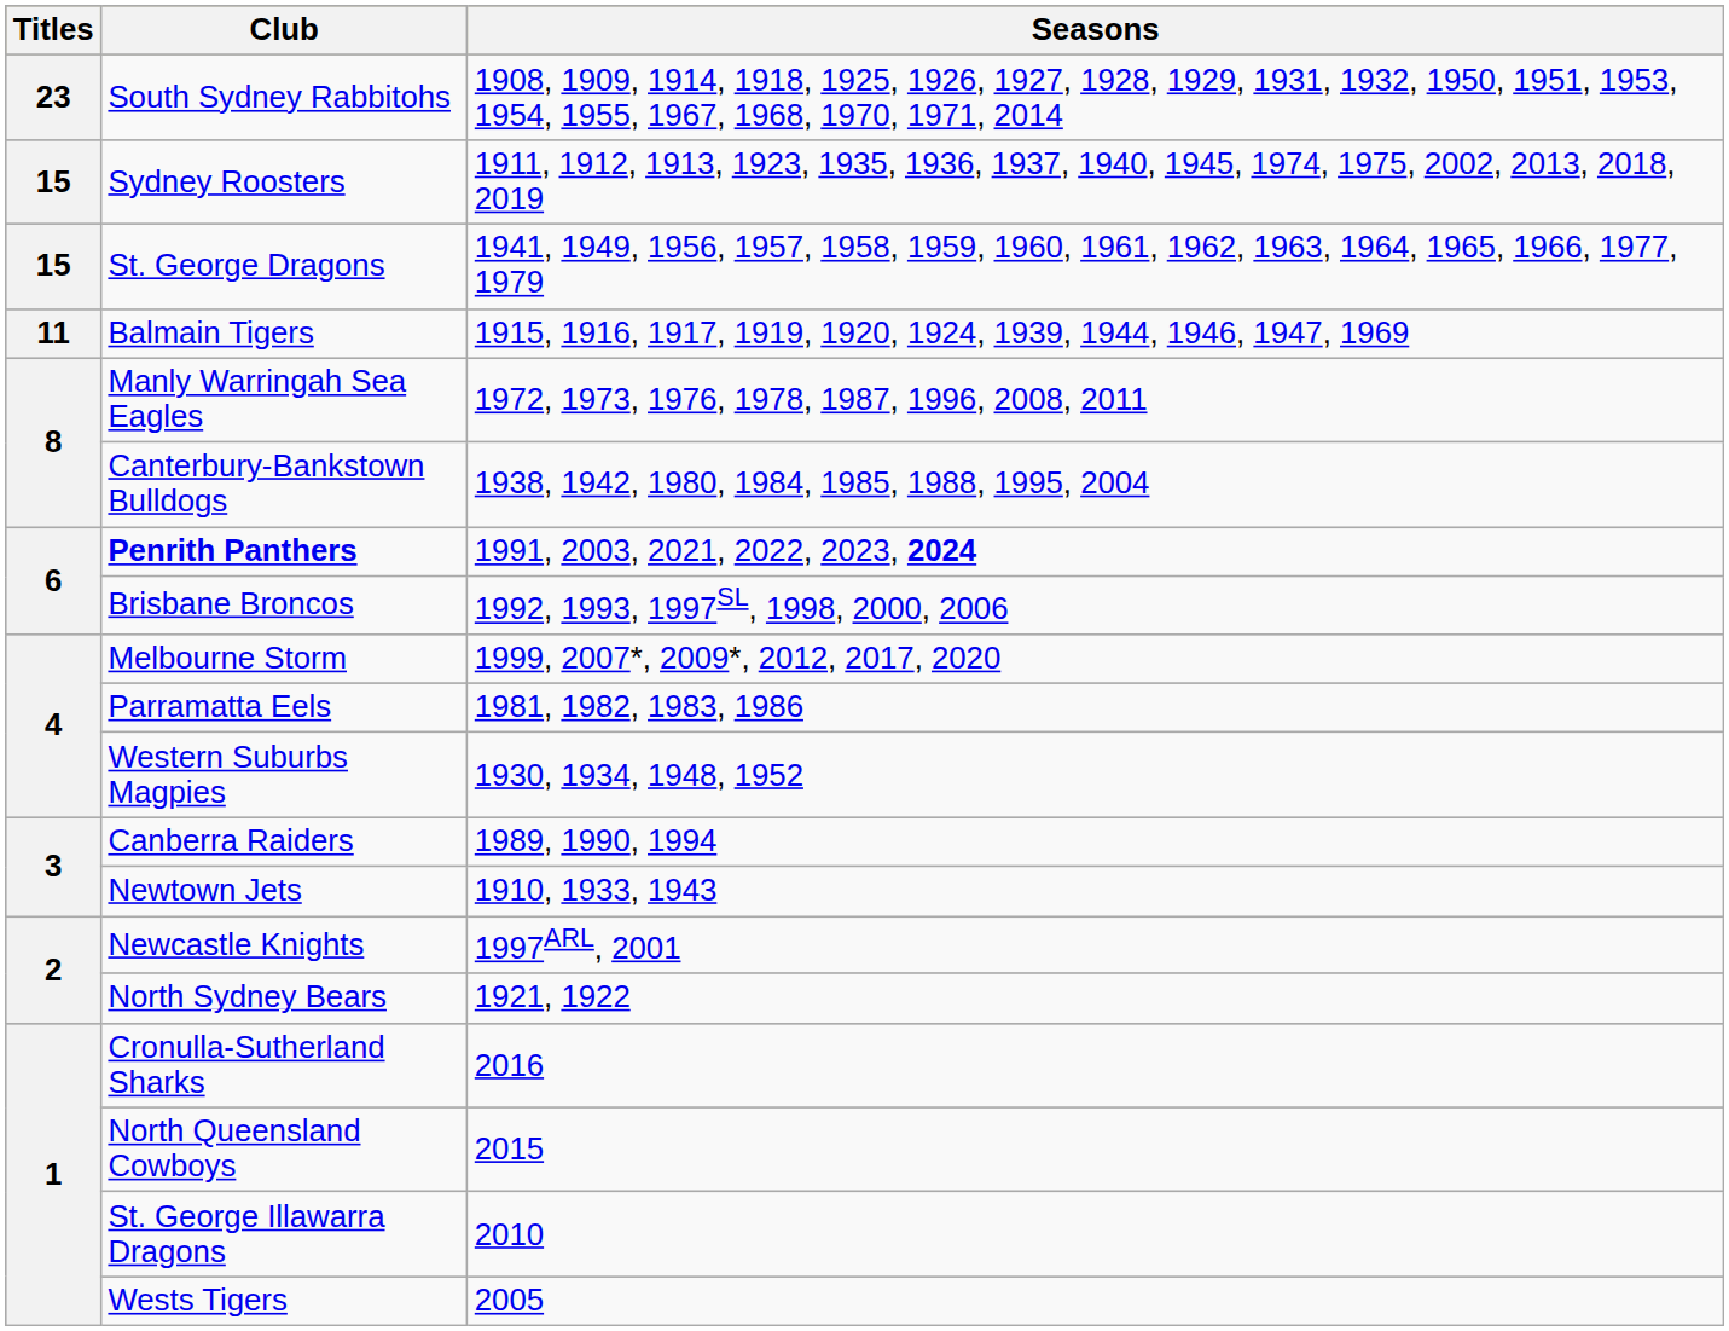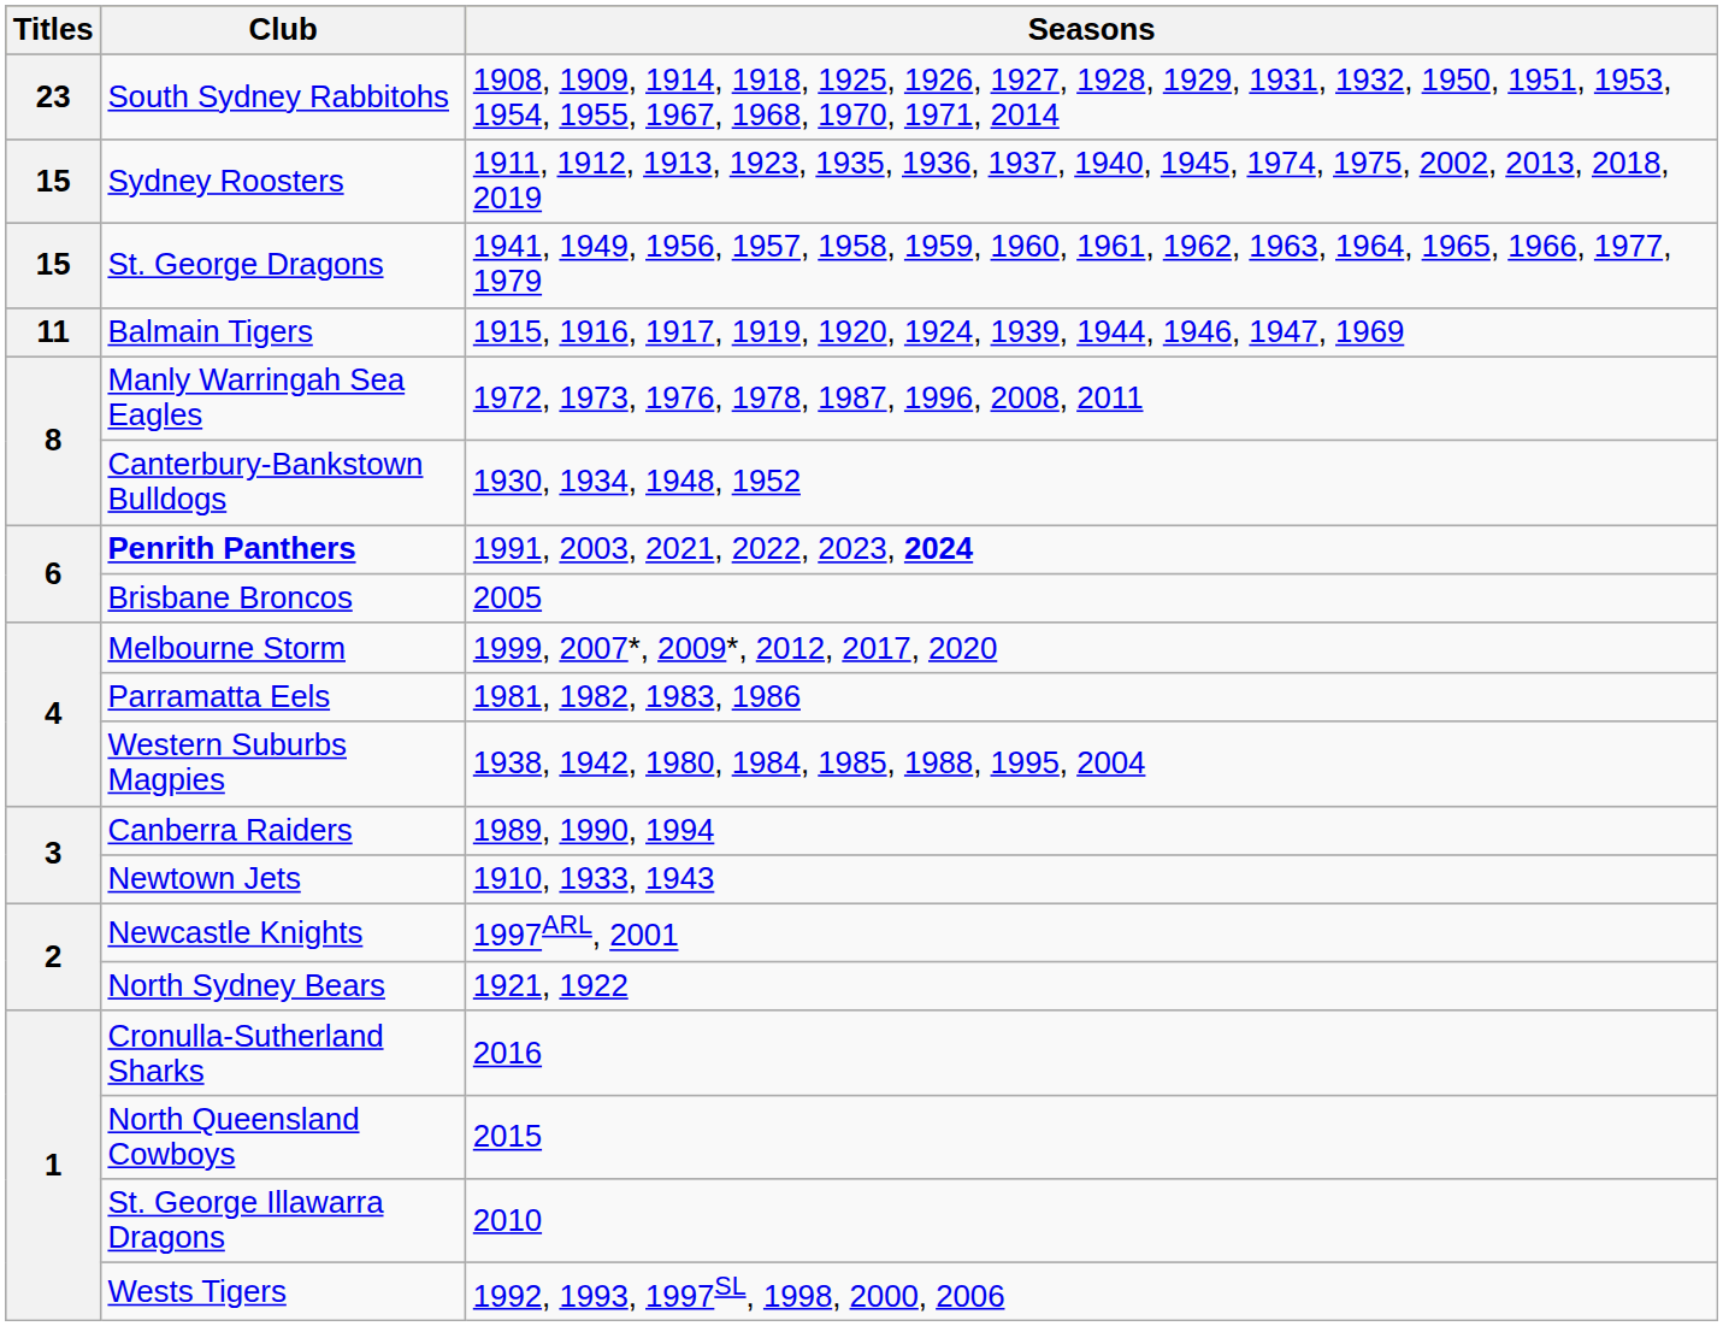 <table class="wikitable" style="width:100%">
 <tr style="background:#bdb76b;">
 <th>Titles</th>
 <th>Club</th>
 <th>Seasons</th>
 </tr>
 <tr>
 <th>23</th>
 <td> <a href='#'>South Sydney Rabbitohs</a></td>
 <td><a href='#'>1908</a>, <a href='#'>1909</a>, <a href='#'>1914</a>, <a href='#'>1918</a>, <a href='#'>1925</a>, <a href='#'>1926</a>, <a href='#'>1927</a>, <a href='#'>1928</a>, <a href='#'>1929</a>, <a href='#'>1931</a>, <a href='#'>1932</a>, <a href='#'>1950</a>, <a href='#'>1951</a>, <a href='#'>1953</a>, <a href='#'>1954</a>, <a href='#'>1955</a>, <a href='#'>1967</a>, <a href='#'>1968</a>, <a href='#'>1970</a>, <a href='#'>1971</a>, <a href='#'>2014</a></td>
 </tr>
 <tr>
 <th>15</th>
 <td> <a href='#'>Sydney Roosters</a></td>
 <td><a href='#'>1911</a>, <a href='#'>1912</a>, <a href='#'>1913</a>, <a href='#'>1923</a>, <a href='#'>1935</a>, <a href='#'>1936</a>, <a href='#'>1937</a>, <a href='#'>1940</a>, <a href='#'>1945</a>, <a href='#'>1974</a>, <a href='#'>1975</a>, <a href='#'>2002</a>, <a href='#'>2013</a>, <a href='#'>2018</a>, <a href='#'>2019</a></td>
 </tr>
 <tr>
 <th>15</th>
 <td> <a href='#'>St. George Dragons</a></td>
 <td><a href='#'>1941</a>, <a href='#'>1949</a>, <a href='#'>1956</a>, <a href='#'>1957</a>, <a href='#'>1958</a>, <a href='#'>1959</a>, <a href='#'>1960</a>, <a href='#'>1961</a>, <a href='#'>1962</a>, <a href='#'>1963</a>, <a href='#'>1964</a>, <a href='#'>1965</a>, <a href='#'>1966</a>, <a href='#'>1977</a>, <a href='#'>1979</a></td>
 </tr>
 <tr>
 <th>11</th>
 <td> <a href='#'>Balmain Tigers</a></td>
 <td><a href='#'>1915</a>, <a href='#'>1916</a>, <a href='#'>1917</a>, <a href='#'>1919</a>, <a href='#'>1920</a>, <a href='#'>1924</a>, <a href='#'>1939</a>, <a href='#'>1944</a>, <a href='#'>1946</a>, <a href='#'>1947</a>, <a href='#'>1969</a></td>
 </tr>
 <tr>
 <th rowspan="2">8</th>
 <td> <a href='#'>Manly Warringah Sea Eagles</a></td>
 <td><a href='#'>1972</a>, <a href='#'>1973</a>, <a href='#'>1976</a>, <a href='#'>1978</a>, <a href='#'>1987</a>, <a href='#'>1996</a>, <a href='#'>2008</a>, <a href='#'>2011</a></td>
 </tr>
 <tr>
 <td> <a href='#'>Canterbury-Bankstown Bulldogs</a></td>
-<td><a href='#'>1938</a>, <a href='#'>1942</a>, <a href='#'>1980</a>, <a href='#'>1984</a>, <a href='#'>1985</a>, <a href='#'>1988</a>, <a href='#'>1995</a>, <a href='#'>2004</a></td>
+<td><a href='#'>1930</a>, <a href='#'>1934</a>, <a href='#'>1948</a>, <a href='#'>1952</a></td>
 </tr>
 <tr>
 <th rowspan="2">6</th>
 <td> <strong><a href='#'>Penrith Panthers</a></strong></td>
 <td><a href='#'>1991</a>, <a href='#'>2003</a>, <a href='#'>2021</a>, <a href='#'>2022</a>, <a href='#'>2023</a>, <a href='#'><strong>2024</strong></a></td>
 </tr>
 <tr>
 <td> <a href='#'>Brisbane Broncos</a></td>
-<td><a href='#'>1992</a>, <a href='#'>1993</a>, <a href='#'>1997</a><sup><a href='#'>SL</a></sup>, <a href='#'>1998</a>, <a href='#'>2000</a>, <a href='#'>2006</a></td>
+<td><a href='#'>2005</a></td>
 </tr>
 <tr>
 <th rowspan="3">4</th>
 <td> <a href='#'>Melbourne Storm</a></td>
 <td><a href='#'>1999</a>, <span><a href='#'>2007</a></span>*, <span><a href='#'>2009</a></span>*, <a href='#'>2012</a>, <a href='#'>2017</a>, <a href='#'>2020</a></td>
 </tr>
 <tr>
 <td> <a href='#'>Parramatta Eels</a></td>
 <td><a href='#'>1981</a>, <a href='#'>1982</a>, <a href='#'>1983</a>, <a href='#'>1986</a></td>
 </tr>
 <tr>
 <td> <a href='#'>Western Suburbs Magpies</a></td>
-<td><a href='#'>1930</a>, <a href='#'>1934</a>, <a href='#'>1948</a>, <a href='#'>1952</a></td>
+<td><a href='#'>1938</a>, <a href='#'>1942</a>, <a href='#'>1980</a>, <a href='#'>1984</a>, <a href='#'>1985</a>, <a href='#'>1988</a>, <a href='#'>1995</a>, <a href='#'>2004</a></td>
 </tr>
 <tr>
 <th rowspan="2">3</th>
 <td> <a href='#'>Canberra Raiders</a></td>
 <td><a href='#'>1989</a>, <a href='#'>1990</a>, <a href='#'>1994</a></td>
 </tr>
 <tr>
 <td> <a href='#'>Newtown Jets</a></td>
 <td><a href='#'>1910</a>, <a href='#'>1933</a>, <a href='#'>1943</a></td>
 </tr>
 <tr>
 <th rowspan="2">2</th>
 <td> <a href='#'>Newcastle Knights</a></td>
 <td><a href='#'>1997</a><sup><a href='#'>ARL</a></sup>, <a href='#'>2001</a></td>
 </tr>
 <tr>
 <td> <a href='#'>North Sydney Bears</a></td>
 <td><a href='#'>1921</a>, <a href='#'>1922</a></td>
 </tr>
 <tr>
 <th rowspan="4">1</th>
 <td> <a href='#'>Cronulla-Sutherland Sharks</a></td>
 <td><a href='#'>2016</a></td>
 </tr>
 <tr>
 <td> <a href='#'>North Queensland Cowboys</a></td>
 <td><a href='#'>2015</a></td>
 </tr>
 <tr>
 <td> <a href='#'>St. George Illawarra Dragons</a></td>
 <td><a href='#'>2010</a></td>
 </tr>
 <tr>
 <td> <a href='#'>Wests Tigers</a></td>
-<td><a href='#'>2005</a></td>
+<td><a href='#'>1992</a>, <a href='#'>1993</a>, <a href='#'>1997</a><sup><a href='#'>SL</a></sup>, <a href='#'>1998</a>, <a href='#'>2000</a>, <a href='#'>2006</a></td>
 </tr>
 </table>
